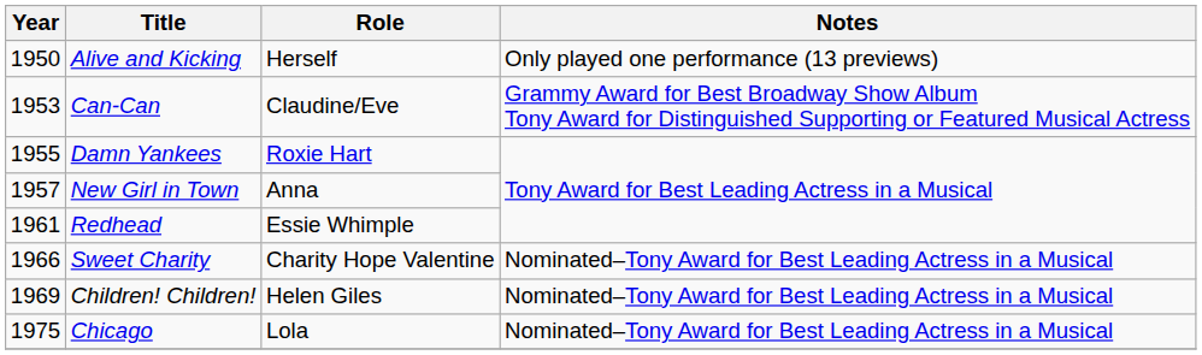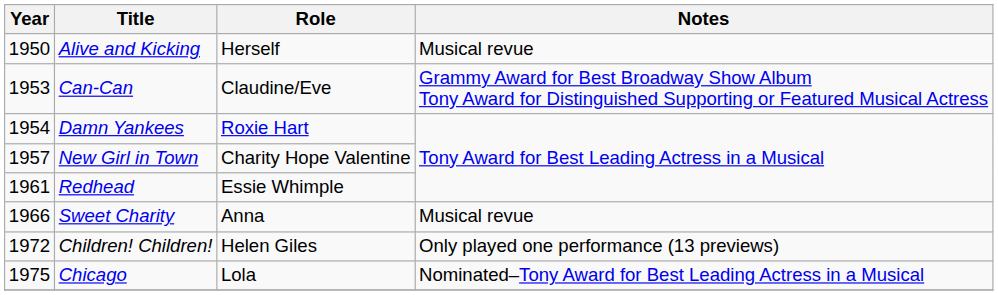 <table class="wikitable sortable">
 <tr>
 <th>Year</th>
 <th>Title</th>
 <th>Role</th>
 <th>Notes</th>
 </tr>
 <tr>
 <td>1950</td>
 <td><em><a href='#'>Alive and Kicking</a></em></td>
 <td>Herself</td>
-<td>Only played one performance (13 previews)</td>
+<td>Musical revue</td>
 </tr>
 <tr>
 <td>1953</td>
 <td><em><a href='#'>Can-Can</a></em></td>
 <td>Claudine/Eve</td>
 <td><a href='#'>Grammy Award for Best Broadway Show Album</a><br><a href='#'>Tony Award for Distinguished Supporting or Featured Musical Actress</a></td>
 </tr>
 <tr>
-<td>1955</td>
+<td>1954</td>
 <td><em><a href='#'>Damn Yankees</a></em></td>
 <td><a href='#'>Roxie Hart</a></td>
 <td rowspan="3"><a href='#'>Tony Award for Best Leading Actress in a Musical</a></td>
 </tr>
 <tr>
 <td>1957</td>
 <td><em><a href='#'>New Girl in Town</a></em></td>
-<td>Anna</td>
+<td>Charity Hope Valentine</td>
 </tr>
 <tr>
 <td>1961</td>
 <td><em><a href='#'>Redhead</a></em></td>
 <td>Essie Whimple</td>
 </tr>
 <tr>
 <td>1966</td>
 <td><em><a href='#'>Sweet Charity</a></em></td>
-<td>Charity Hope Valentine</td>
-<td>Nominated–<a href='#'>Tony Award for Best Leading Actress in a Musical</a></td>
+<td>Anna</td>
+<td>Musical revue</td>
 </tr>
 <tr>
-<td>1969</td>
+<td>1972</td>
 <td><em>Children! Children!</em></td>
 <td>Helen Giles</td>
-<td>Nominated–<a href='#'>Tony Award for Best Leading Actress in a Musical</a></td>
+<td>Only played one performance (13 previews)</td>
 </tr>
 <tr>
 <td>1975</td>
 <td><em><a href='#'>Chicago</a></em></td>
 <td>Lola</td>
 <td>Nominated–<a href='#'>Tony Award for Best Leading Actress in a Musical</a></td>
 </tr>
 <tr>
 </tr>
 </table>
